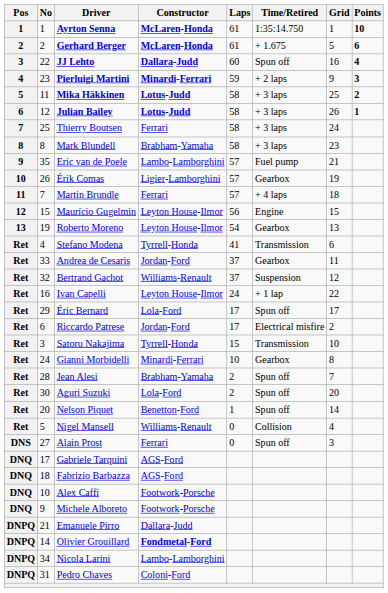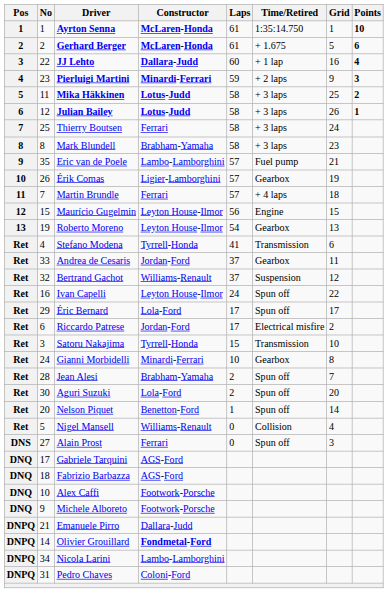 <table class="wikitable" style="font-size: 95%;">
 <tr>
 <th>Pos</th>
 <th>No</th>
 <th>Driver</th>
 <th>Constructor</th>
 <th>Laps</th>
 <th>Time/Retired</th>
 <th>Grid</th>
 <th>Points</th>
 </tr>
 <tr>
 <th>1</th>
 <td>1</td>
 <td> <strong><a href='#'>Ayrton Senna</a></strong></td>
 <td><strong><a href='#'>McLaren</a>-<a href='#'>Honda</a></strong></td>
 <td>61</td>
 <td>1:35:14.750</td>
 <td>1</td>
 <td><strong>10</strong></td>
 </tr>
 <tr>
 <th>2</th>
 <td>2</td>
 <td> <strong><a href='#'>Gerhard Berger</a></strong></td>
 <td><strong><a href='#'>McLaren</a>-<a href='#'>Honda</a></strong></td>
 <td>61</td>
 <td>+ 1.675</td>
 <td>5</td>
 <td><strong>6</strong></td>
 </tr>
 <tr>
 <th>3</th>
 <td>22</td>
 <td> <strong><a href='#'>JJ Lehto</a></strong></td>
 <td><strong><a href='#'>Dallara</a>-<a href='#'>Judd</a></strong></td>
 <td>60</td>
-<td>Spun off</td>
+<td>+ 1 lap</td>
 <td>16</td>
 <td><strong>4</strong></td>
 </tr>
 <tr>
 <th>4</th>
 <td>23</td>
 <td> <strong><a href='#'>Pierluigi Martini</a></strong></td>
 <td><strong><a href='#'>Minardi</a>-<a href='#'>Ferrari</a></strong></td>
 <td>59</td>
 <td>+ 2 laps</td>
 <td>9</td>
 <td><strong>3</strong></td>
 </tr>
 <tr>
 <th>5</th>
 <td>11</td>
 <td> <strong><a href='#'>Mika Häkkinen</a></strong></td>
 <td><strong><a href='#'>Lotus</a>-<a href='#'>Judd</a></strong></td>
 <td>58</td>
 <td>+ 3 laps</td>
 <td>25</td>
 <td><strong>2</strong></td>
 </tr>
 <tr>
 <th>6</th>
 <td>12</td>
 <td> <strong><a href='#'>Julian Bailey</a></strong></td>
 <td><strong><a href='#'>Lotus</a>-<a href='#'>Judd</a></strong></td>
 <td>58</td>
 <td>+ 3 laps</td>
 <td>26</td>
 <td><strong>1</strong></td>
 </tr>
 <tr>
 <th>7</th>
 <td>25</td>
 <td> <a href='#'>Thierry Boutsen</a></td>
 <td><a href='#'>Ferrari</a></td>
 <td>58</td>
 <td>+ 3 laps</td>
 <td>24</td>
 <td></td>
 </tr>
 <tr>
 <th>8</th>
 <td>8</td>
 <td> <a href='#'>Mark Blundell</a></td>
 <td><a href='#'>Brabham</a>-<a href='#'>Yamaha</a></td>
 <td>58</td>
 <td>+ 3 laps</td>
 <td>23</td>
 <td></td>
 </tr>
 <tr>
 <th>9</th>
 <td>35</td>
 <td> <a href='#'>Eric van de Poele</a></td>
 <td><a href='#'>Lambo</a>-<a href='#'>Lamborghini</a></td>
 <td>57</td>
 <td>Fuel pump</td>
 <td>21</td>
 <td></td>
 </tr>
 <tr>
 <th>10</th>
 <td>26</td>
 <td> <a href='#'>Érik Comas</a></td>
 <td><a href='#'>Ligier</a>-<a href='#'>Lamborghini</a></td>
 <td>57</td>
 <td>Gearbox</td>
 <td>19</td>
 <td></td>
 </tr>
 <tr>
 <th>11</th>
 <td>7</td>
 <td> <a href='#'>Martin Brundle</a></td>
 <td><a href='#'>Ferrari</a></td>
 <td>57</td>
 <td>+ 4 laps</td>
 <td>18</td>
 <td></td>
 </tr>
 <tr>
 <th>12</th>
 <td>15</td>
 <td> <a href='#'>Maurício Gugelmin</a></td>
 <td><a href='#'>Leyton House</a>-<a href='#'>Ilmor</a></td>
 <td>56</td>
 <td>Engine</td>
 <td>15</td>
 <td></td>
 </tr>
 <tr>
 <th>13</th>
 <td>19</td>
 <td> <a href='#'>Roberto Moreno</a></td>
 <td><a href='#'>Leyton House</a>-<a href='#'>Ilmor</a></td>
 <td>54</td>
 <td>Gearbox</td>
 <td>13</td>
 <td></td>
 </tr>
 <tr>
 <th>Ret</th>
 <td>4</td>
 <td> <a href='#'>Stefano Modena</a></td>
 <td><a href='#'>Tyrrell</a>-<a href='#'>Honda</a></td>
 <td>41</td>
 <td>Transmission</td>
 <td>6</td>
 <td></td>
 </tr>
 <tr>
 <th>Ret</th>
 <td>33</td>
 <td> <a href='#'>Andrea de Cesaris</a></td>
 <td><a href='#'>Jordan</a>-<a href='#'>Ford</a></td>
 <td>37</td>
 <td>Gearbox</td>
 <td>11</td>
 <td></td>
 </tr>
 <tr>
 <th>Ret</th>
 <td>32</td>
 <td> <a href='#'>Bertrand Gachot</a></td>
 <td><a href='#'>Williams</a>-<a href='#'>Renault</a></td>
 <td>37</td>
 <td>Suspension</td>
 <td>12</td>
 <td></td>
 </tr>
 <tr>
 <th>Ret</th>
 <td>16</td>
 <td> <a href='#'>Ivan Capelli</a></td>
 <td><a href='#'>Leyton House</a>-<a href='#'>Ilmor</a></td>
 <td>24</td>
-<td>+ 1 lap</td>
+<td>Spun off</td>
 <td>22</td>
 <td></td>
 </tr>
 <tr>
 <th>Ret</th>
 <td>29</td>
 <td> <a href='#'>Éric Bernard</a></td>
 <td><a href='#'>Lola</a>-<a href='#'>Ford</a></td>
 <td>17</td>
 <td>Spun off</td>
 <td>17</td>
 <td></td>
 </tr>
 <tr>
 <th>Ret</th>
 <td>6</td>
 <td> <a href='#'>Riccardo Patrese</a></td>
 <td><a href='#'>Jordan</a>-<a href='#'>Ford</a></td>
 <td>17</td>
 <td>Electrical misfire</td>
 <td>2</td>
 <td></td>
 </tr>
 <tr>
 <th>Ret</th>
 <td>3</td>
 <td> <a href='#'>Satoru Nakajima</a></td>
 <td><a href='#'>Tyrrell</a>-<a href='#'>Honda</a></td>
 <td>15</td>
 <td>Transmission</td>
 <td>10</td>
 <td></td>
 </tr>
 <tr>
 <th>Ret</th>
 <td>24</td>
 <td> <a href='#'>Gianni Morbidelli</a></td>
 <td><a href='#'>Minardi</a>-<a href='#'>Ferrari</a></td>
 <td>10</td>
 <td>Gearbox</td>
 <td>8</td>
 <td></td>
 </tr>
 <tr>
 <th>Ret</th>
 <td>28</td>
 <td> <a href='#'>Jean Alesi</a></td>
 <td><a href='#'>Brabham</a>-<a href='#'>Yamaha</a></td>
 <td>2</td>
 <td>Spun off</td>
 <td>7</td>
 <td></td>
 </tr>
 <tr>
 <th>Ret</th>
 <td>30</td>
 <td> <a href='#'>Aguri Suzuki</a></td>
 <td><a href='#'>Lola</a>-<a href='#'>Ford</a></td>
 <td>2</td>
 <td>Spun off</td>
 <td>20</td>
 <td></td>
 </tr>
 <tr>
 <th>Ret</th>
 <td>20</td>
 <td> <a href='#'>Nelson Piquet</a></td>
 <td><a href='#'>Benetton</a>-<a href='#'>Ford</a></td>
 <td>1</td>
 <td>Spun off</td>
 <td>14</td>
 <td></td>
 </tr>
 <tr>
 <th>Ret</th>
 <td>5</td>
 <td> <a href='#'>Nigel Mansell</a></td>
 <td><a href='#'>Williams</a>-<a href='#'>Renault</a></td>
 <td>0</td>
 <td>Collision</td>
 <td>4</td>
 <td></td>
 </tr>
 <tr>
 <th>DNS</th>
 <td>27</td>
 <td> <a href='#'>Alain Prost</a></td>
 <td><a href='#'>Ferrari</a></td>
 <td>0</td>
 <td>Spun off</td>
 <td>3</td>
 <td></td>
 </tr>
 <tr>
 <th>DNQ</th>
 <td>17</td>
 <td> <a href='#'>Gabriele Tarquini</a></td>
 <td><a href='#'>AGS</a>-<a href='#'>Ford</a></td>
 <td></td>
 <td></td>
 <td></td>
 <td></td>
 </tr>
 <tr>
 <th>DNQ</th>
 <td>18</td>
 <td> <a href='#'>Fabrizio Barbazza</a></td>
 <td><a href='#'>AGS</a>-<a href='#'>Ford</a></td>
 <td></td>
 <td></td>
 <td></td>
 <td></td>
 </tr>
 <tr>
 <th>DNQ</th>
 <td>10</td>
 <td> <a href='#'>Alex Caffi</a></td>
 <td><a href='#'>Footwork</a>-<a href='#'>Porsche</a></td>
 <td></td>
 <td></td>
 <td></td>
 <td></td>
 </tr>
 <tr>
 <th>DNQ</th>
 <td>9</td>
 <td> <a href='#'>Michele Alboreto</a></td>
 <td><a href='#'>Footwork</a>-<a href='#'>Porsche</a></td>
 <td></td>
 <td></td>
 <td></td>
 <td></td>
 </tr>
 <tr>
 <th>DNPQ</th>
 <td>21</td>
 <td> <a href='#'>Emanuele Pirro</a></td>
 <td><a href='#'>Dallara</a>-<a href='#'>Judd</a></td>
 <td></td>
 <td></td>
 <td></td>
 <td></td>
 </tr>
 <tr>
 <th>DNPQ</th>
 <td>14</td>
 <td> <a href='#'>Olivier Grouillard</a></td>
 <td><strong><a href='#'>Fondmetal</a>-<a href='#'>Ford</a></strong></td>
 <td></td>
 <td></td>
 <td></td>
 <td></td>
 </tr>
 <tr>
 <th>DNPQ</th>
 <td>34</td>
 <td> <a href='#'>Nicola Larini</a></td>
 <td><a href='#'>Lambo</a>-<a href='#'>Lamborghini</a></td>
 <td></td>
 <td></td>
 <td></td>
 <td></td>
 </tr>
 <tr>
 <th>DNPQ</th>
 <td>31</td>
 <td> <a href='#'>Pedro Chaves</a></td>
 <td><a href='#'>Coloni</a>-<a href='#'>Ford</a></td>
 <td></td>
 <td></td>
 <td></td>
 <td></td>
 </tr>
 <tr>
 <th colspan="8"></th>
 </tr>
 </table>
